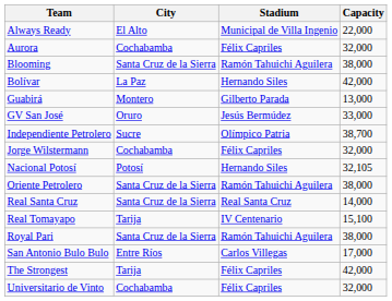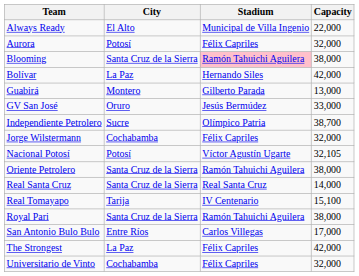 <table class="wikitable sortable">
 <tr>
 <th>Team</th>
 <th>City</th>
 <th>Stadium</th>
 <th>Capacity</th>
 </tr>
 <tr>
 <td><a href='#'>Always Ready</a></td>
 <td><a href='#'>El Alto</a></td>
 <td><a href='#'>Municipal de Villa Ingenio</a></td>
 <td>22,000</td>
 </tr>
 <tr>
 <td><a href='#'>Aurora</a></td>
-<td><a href='#'>Cochabamba</a></td>
+<td><a href='#'>Potosí</a></td>
 <td><a href='#'>Félix Capriles</a></td>
 <td>32,000</td>
 </tr>
 <tr>
 <td><a href='#'>Blooming</a></td>
 <td><a href='#'>Santa Cruz de la Sierra</a></td>
-<td><a href='#'>Ramón Tahuichi Aguilera</a></td>
+<td style="background: pink;"><a href='#'>Ramón Tahuichi Aguilera</a></td>
 <td>38,000</td>
 </tr>
 <tr>
 <td><a href='#'>Bolívar</a></td>
 <td><a href='#'>La Paz</a></td>
 <td><a href='#'>Hernando Siles</a></td>
 <td>42,000</td>
 </tr>
 <tr>
 <td><a href='#'>Guabirá</a></td>
 <td><a href='#'>Montero</a></td>
 <td><a href='#'>Gilberto Parada</a></td>
 <td>13,000</td>
 </tr>
 <tr>
 <td><a href='#'>GV San José</a></td>
 <td><a href='#'>Oruro</a></td>
 <td><a href='#'>Jesús Bermúdez</a></td>
 <td>33,000</td>
 </tr>
 <tr>
 <td><a href='#'>Independiente Petrolero</a></td>
 <td><a href='#'>Sucre</a></td>
 <td><a href='#'>Olímpico Patria</a></td>
 <td>38,700</td>
 </tr>
 <tr>
 <td><a href='#'>Jorge Wilstermann</a></td>
 <td><a href='#'>Cochabamba</a></td>
 <td><a href='#'>Félix Capriles</a></td>
 <td>32,000</td>
 </tr>
 <tr>
 <td><a href='#'>Nacional Potosí</a></td>
 <td><a href='#'>Potosí</a></td>
-<td><a href='#'>Hernando Siles</a></td>
+<td><a href='#'>Víctor Agustín Ugarte</a></td>
 <td>32,105</td>
 </tr>
 <tr>
 <td><a href='#'>Oriente Petrolero</a></td>
 <td><a href='#'>Santa Cruz de la Sierra</a></td>
 <td><a href='#'>Ramón Tahuichi Aguilera</a></td>
 <td>38,000</td>
 </tr>
 <tr>
 <td><a href='#'>Real Santa Cruz</a></td>
 <td><a href='#'>Santa Cruz de la Sierra</a></td>
 <td><a href='#'>Real Santa Cruz</a></td>
 <td>14,000</td>
 </tr>
 <tr>
 <td><a href='#'>Real Tomayapo</a></td>
 <td><a href='#'>Tarija</a></td>
 <td><a href='#'>IV Centenario</a></td>
 <td>15,100</td>
 </tr>
 <tr>
 <td><a href='#'>Royal Pari</a></td>
 <td><a href='#'>Santa Cruz de la Sierra</a></td>
 <td><a href='#'>Ramón Tahuichi Aguilera</a></td>
 <td>38,000</td>
 </tr>
 <tr>
 <td><a href='#'>San Antonio Bulo Bulo</a></td>
 <td><a href='#'>Entre Ríos</a></td>
 <td><a href='#'>Carlos Villegas</a></td>
 <td>17,000</td>
 </tr>
 <tr>
 <td><a href='#'>The Strongest</a></td>
-<td><a href='#'>Tarija</a></td>
+<td><a href='#'>La Paz</a></td>
 <td><a href='#'>Félix Capriles</a></td>
 <td>42,000</td>
 </tr>
 <tr>
 <td><a href='#'>Universitario de Vinto</a></td>
 <td><a href='#'>Cochabamba</a></td>
 <td><a href='#'>Félix Capriles</a></td>
 <td>32,000</td>
 </tr>
 </table>
